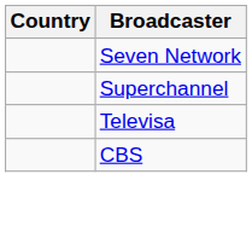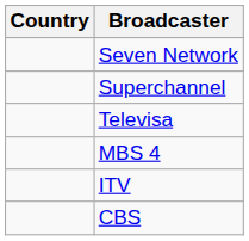 <table class="wikitable">
 <tr>
 <th align=center>Country</th>
 <th align=center>Broadcaster</th>
 </tr>
 <tr>
 <td></td>
 <td><a href='#'>Seven Network</a></td>
 </tr>
 <tr>
 <td></td>
 <td><a href='#'>Superchannel</a></td>
 </tr>
 <tr>
 <td></td>
 <td><a href='#'>Televisa</a></td>
 </tr>
 <tr>
 <td></td>
+<td><a href='#'>MBS 4</a></td>
+</tr>
+<tr>
+<td></td>
+<td><a href='#'>ITV</a></td>
+</tr>
+<tr>
+<td></td>
 <td><a href='#'>CBS</a></td>
 </tr>
 </table>
